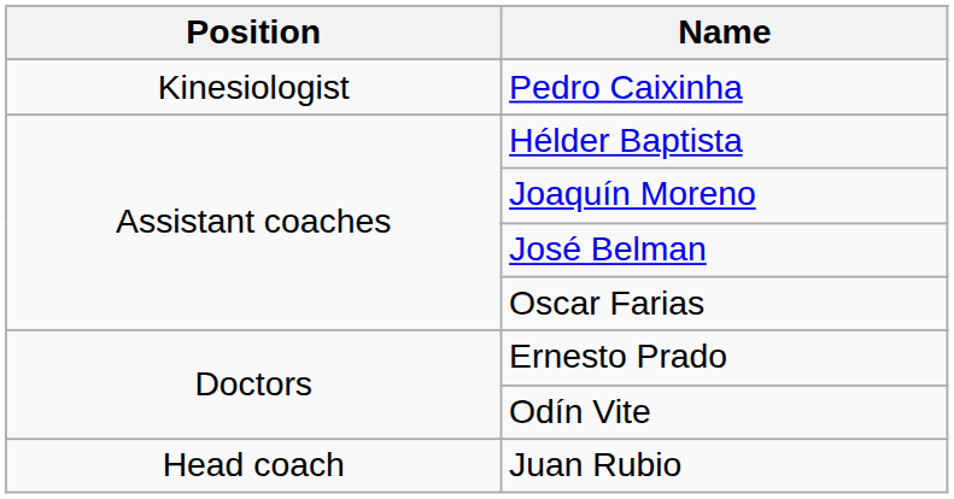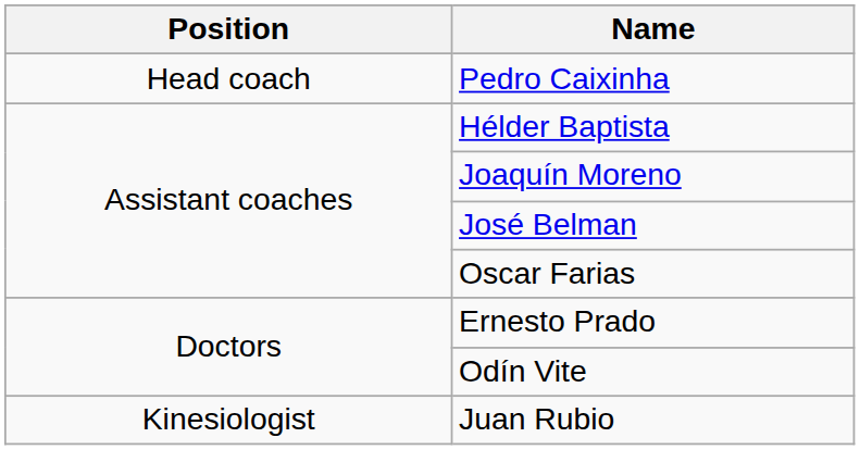 <table class="wikitable" style="text-align:center; font-size:100%; width:35%">
 <tr>
 <th>Position</th>
 <th>Name</th>
 </tr>
 <tr>
-<td>Kinesiologist</td>
+<td>Head coach</td>
 <td align=left> <a href='#'>Pedro Caixinha</a></td>
 </tr>
 <tr>
 <td rowspan=4>Assistant coaches</td>
 <td align=left> <a href='#'>Hélder Baptista</a></td>
 </tr>
 <tr>
 <td align=left> <a href='#'>Joaquín Moreno</a></td>
 </tr>
 <tr>
 <td align=left> <a href='#'>José Belman</a></td>
 </tr>
 <tr>
 <td align=left> Oscar Farias</td>
 </tr>
 <tr>
 <td rowspan=2>Doctors</td>
 <td align=left> Ernesto Prado</td>
 </tr>
 <tr>
 <td align=left> Odín Vite</td>
 </tr>
 <tr>
-<td>Head coach</td>
+<td>Kinesiologist</td>
 <td align=left> Juan Rubio</td>
 </tr>
 </table>
